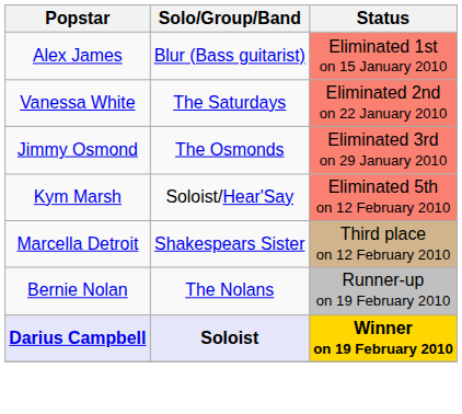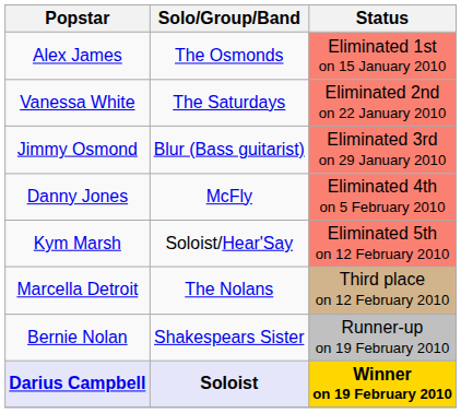 <table class="wikitable" style="margin: auto; text-align: center;">
 <tr>
 <th>Popstar</th>
 <th>Solo/Group/Band</th>
 <th>Status</th>
 </tr>
 <tr>
 <td><a href='#'>Alex James</a></td>
-<td><a href='#'>Blur (Bass guitarist)</a></td>
+<td><a href='#'>The Osmonds</a></td>
 <td style="background:salmon">Eliminated 1st<br><small>on 15 January 2010</small></td>
 </tr>
 <tr>
 <td><a href='#'>Vanessa White</a></td>
 <td><a href='#'>The Saturdays</a></td>
 <td style="background:salmon">Eliminated 2nd<br><small>on 22 January 2010</small></td>
 </tr>
 <tr>
 <td><a href='#'>Jimmy Osmond</a></td>
-<td><a href='#'>The Osmonds</a></td>
+<td><a href='#'>Blur (Bass guitarist)</a></td>
 <td style="background:salmon">Eliminated 3rd<br><small>on 29 January 2010</small></td>
+</tr>
+<tr>
+<td><a href='#'>Danny Jones</a></td>
+<td><a href='#'>McFly</a></td>
+<td style="background:salmon">Eliminated 4th<br><small>on 5 February 2010</small></td>
 </tr>
 <tr>
 <td><a href='#'>Kym Marsh</a></td>
 <td>Soloist/<a href='#'>Hear'Say</a></td>
 <td style="background:salmon">Eliminated 5th<br><small>on 12 February 2010</small></td>
 </tr>
 <tr>
 <td><a href='#'>Marcella Detroit</a></td>
-<td><a href='#'>Shakespears Sister</a></td>
+<td><a href='#'>The Nolans</a></td>
 <td style="background:tan">Third place<br><small>on 12 February 2010</small></td>
 </tr>
 <tr>
 <td><a href='#'>Bernie Nolan</a></td>
-<td><a href='#'>The Nolans</a></td>
+<td><a href='#'>Shakespears Sister</a></td>
 <td style="background:silver">Runner-up<br><small>on 19 February 2010</small></td>
 </tr>
 <tr>
 <td bgcolor=lavender><strong><a href='#'>Darius Campbell</a></strong></td>
 <td bgcolor=lavender><strong>Soloist</strong></td>
 <td style="background:gold"><strong>Winner</strong><br><small><strong>on 19 February 2010</strong></small></td>
 </tr>
 <tr>
 </tr>
 </table>
